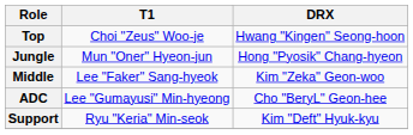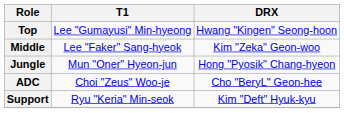 <table class="wikitable plainrowheaders" style="text-align:center;margin:0">
 <tr>
 <th>Role</th>
 <th>T1</th>
 <th>DRX</th>
 </tr>
 <tr>
 <th scope=row style="text-align:center">Top</th>
-<td><a href='#'>Choi "Zeus" Woo-je</a></td>
+<td><a href='#'>Lee "Gumayusi" Min-hyeong</a></td>
 <td><a href='#'>Hwang "Kingen" Seong-hoon</a></td>
+</tr>
+<tr>
+<th scope=row style="text-align:center">Middle</th>
+<td><a href='#'>Lee "Faker" Sang-hyeok</a></td>
+<td><a href='#'>Kim "Zeka" Geon-woo</a></td>
 </tr>
 <tr>
 <th scope=row style="text-align:center">Jungle</th>
 <td><a href='#'>Mun "Oner" Hyeon-jun</a></td>
 <td><a href='#'>Hong "Pyosik" Chang-hyeon</a></td>
 </tr>
 <tr>
-<th scope=row style="text-align:center">Middle</th>
-<td><a href='#'>Lee "Faker" Sang-hyeok</a></td>
-<td><a href='#'>Kim "Zeka" Geon-woo</a></td>
-</tr>
-<tr>
 <th scope=row style="text-align:center">ADC</th>
-<td><a href='#'>Lee "Gumayusi" Min-hyeong</a></td>
+<td><a href='#'>Choi "Zeus" Woo-je</a></td>
 <td><a href='#'>Cho "BeryL" Geon-hee</a></td>
 </tr>
 <tr>
 <th scope=row style="text-align:center">Support</th>
 <td><a href='#'>Ryu "Keria" Min-seok</a></td>
 <td><a href='#'>Kim "Deft" Hyuk-kyu</a></td>
 </tr>
 <tr>
 </tr>
 </table>
